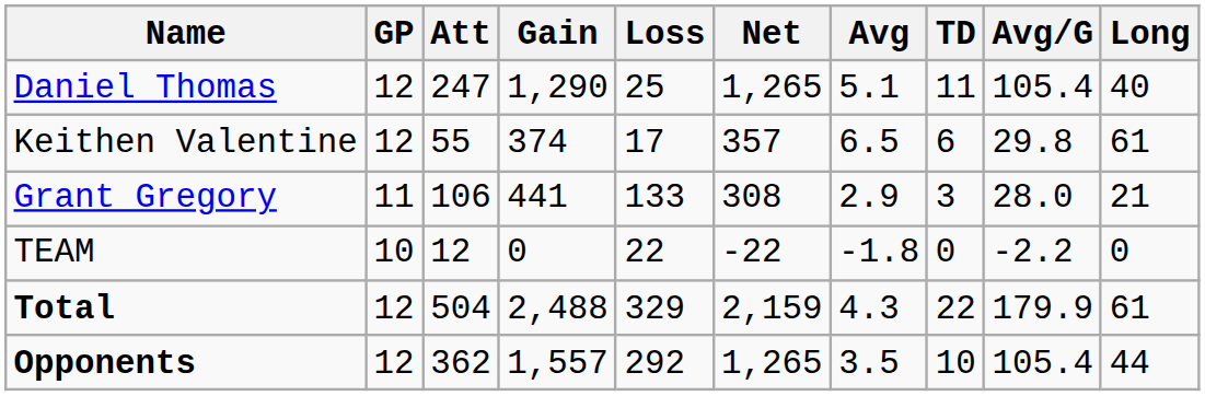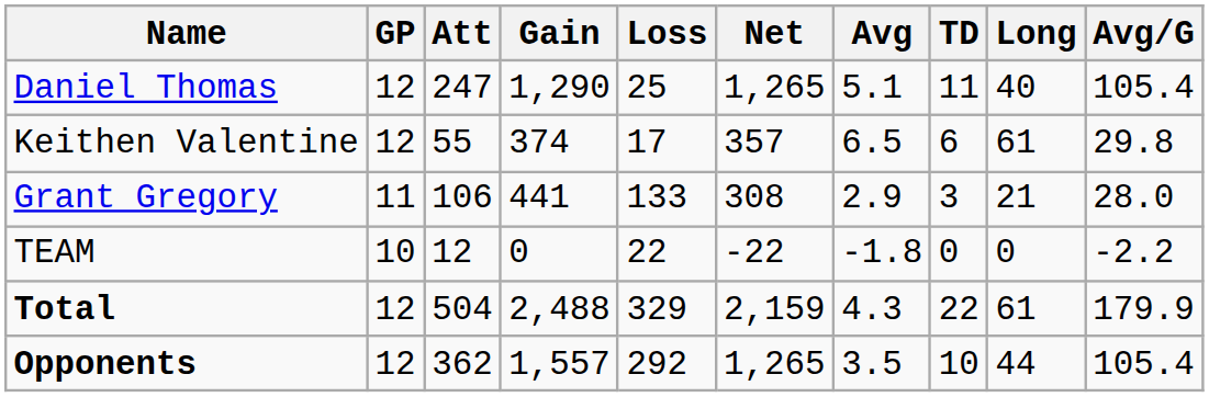 <table class="wikitable" style="white-space:nowrap">
 <tr>
 <th>Name</th>
 <th>GP</th>
 <th>Att</th>
 <th>Gain</th>
 <th>Loss</th>
 <th>Net</th>
 <th>Avg</th>
 <th>TD</th>
+<th>Long</th>
 <th>Avg/G</th>
-<th>Long</th>
 </tr>
 <tr>
 <td><a href='#'>Daniel Thomas</a></td>
 <td>12</td>
 <td>247</td>
 <td>1,290</td>
 <td>25</td>
 <td>1,265</td>
 <td>5.1</td>
 <td>11</td>
+<td>40</td>
 <td>105.4</td>
-<td>40</td>
 </tr>
 <tr>
 <td>Keithen Valentine</td>
 <td>12</td>
 <td>55</td>
 <td>374</td>
 <td>17</td>
 <td>357</td>
 <td>6.5</td>
 <td>6</td>
+<td>61</td>
 <td>29.8</td>
-<td>61</td>
 </tr>
 <tr>
 <td><a href='#'>Grant Gregory</a></td>
 <td>11</td>
 <td>106</td>
 <td>441</td>
 <td>133</td>
 <td>308</td>
 <td>2.9</td>
 <td>3</td>
+<td>21</td>
 <td>28.0</td>
-<td>21</td>
 </tr>
 <tr>
 <td>TEAM</td>
 <td>10</td>
 <td>12</td>
 <td>0</td>
 <td>22</td>
 <td>-22</td>
 <td>-1.8</td>
 <td>0</td>
+<td>0</td>
 <td>-2.2</td>
-<td>0</td>
 </tr>
 <tr>
 <td><strong>Total</strong></td>
 <td>12</td>
 <td>504</td>
 <td>2,488</td>
 <td>329</td>
 <td>2,159</td>
 <td>4.3</td>
 <td>22</td>
+<td>61</td>
 <td>179.9</td>
-<td>61</td>
 </tr>
 <tr>
 <td><strong>Opponents</strong></td>
 <td>12</td>
 <td>362</td>
 <td>1,557</td>
 <td>292</td>
 <td>1,265</td>
 <td>3.5</td>
 <td>10</td>
+<td>44</td>
 <td>105.4</td>
-<td>44</td>
 </tr>
 </table>
